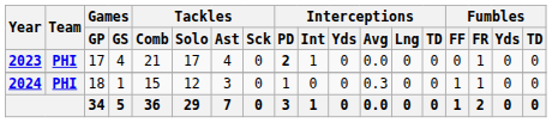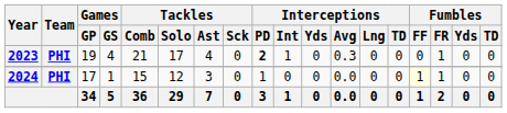 <table class="wikitable" style="text-align:center">
 <tr>
 <th rowspan="2">Year</th>
 <th rowspan="2">Team</th>
 <th colspan="2">Games</th>
 <th colspan="4">Tackles</th>
 <th colspan="6">Interceptions</th>
 <th colspan="4">Fumbles</th>
 </tr>
 <tr>
 <th>GP</th>
 <th>GS</th>
 <th>Comb</th>
 <th>Solo</th>
 <th>Ast</th>
 <th>Sck</th>
 <th>PD</th>
 <th>Int</th>
 <th>Yds</th>
 <th>Avg</th>
 <th>Lng</th>
 <th>TD</th>
 <th>FF</th>
 <th>FR</th>
 <th>Yds</th>
 <th>TD</th>
 </tr>
 <tr>
 <th><a href='#'>2023</a></th>
 <th><a href='#'>PHI</a></th>
-<td>17</td>
+<td>19</td>
 <td>4</td>
 <td>21</td>
 <td>17</td>
 <td>4</td>
 <td>0</td>
 <td><strong>2</strong></td>
 <td>1</td>
 <td>0</td>
-<td>0.0</td>
+<td>0.3</td>
 <td>0</td>
 <td>0</td>
 <td>0</td>
 <td>1</td>
 <td>0</td>
 <td>0</td>
 </tr>
 <tr>
 </tr>
 <tr>
 <th><a href='#'>2024</a></th>
 <th><a href='#'>PHI</a></th>
-<td>18</td>
+<td>17</td>
 <td>1</td>
 <td>15</td>
 <td>12</td>
 <td>3</td>
 <td>0</td>
 <td>1</td>
 <td>0</td>
 <td>0</td>
-<td>0.3</td>
+<td>0.0</td>
 <td>0</td>
 <td>0</td>
-<td>1</td>
+<td style="background: lightyellow;">1</td>
 <td>1</td>
 <td>0</td>
 <td>0</td>
 </tr>
 <tr>
 <th colspan="2"></th>
 <th>34</th>
 <th>5</th>
 <th>36</th>
 <th>29</th>
 <th>7</th>
 <th>0</th>
 <th>3</th>
 <th>1</th>
 <th>0</th>
 <th>0.0</th>
 <th>0</th>
 <th>0</th>
 <th>1</th>
 <th>2</th>
 <th>0</th>
 <th>0</th>
 </tr>
 </table>
